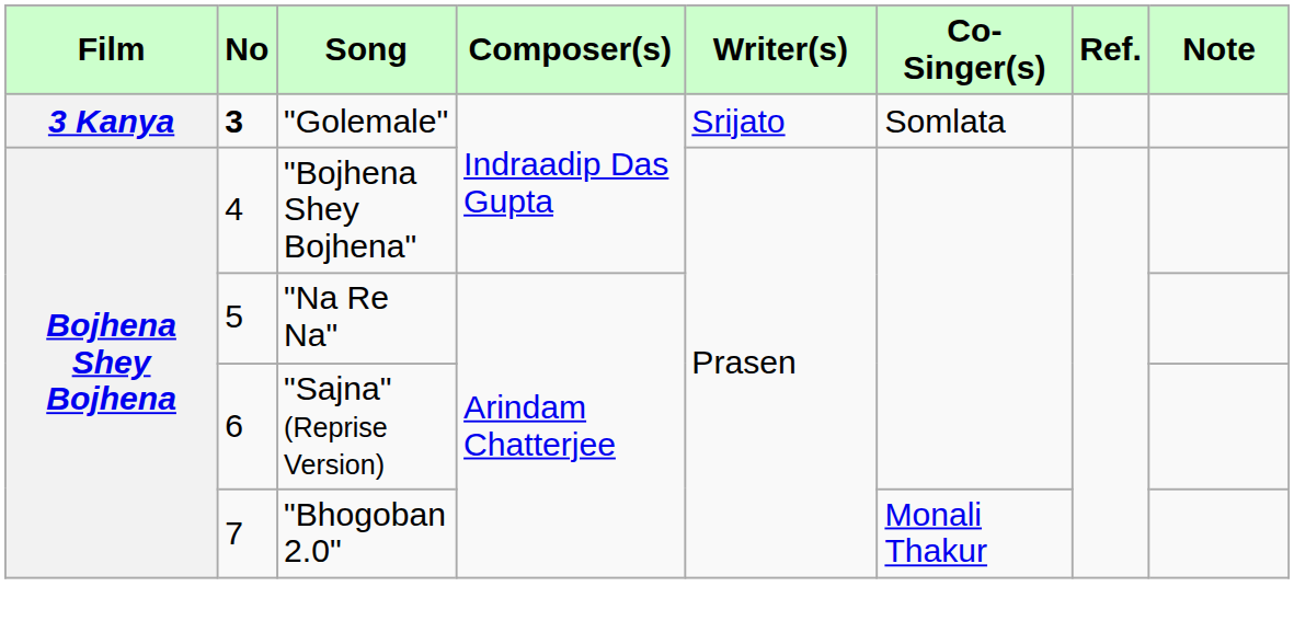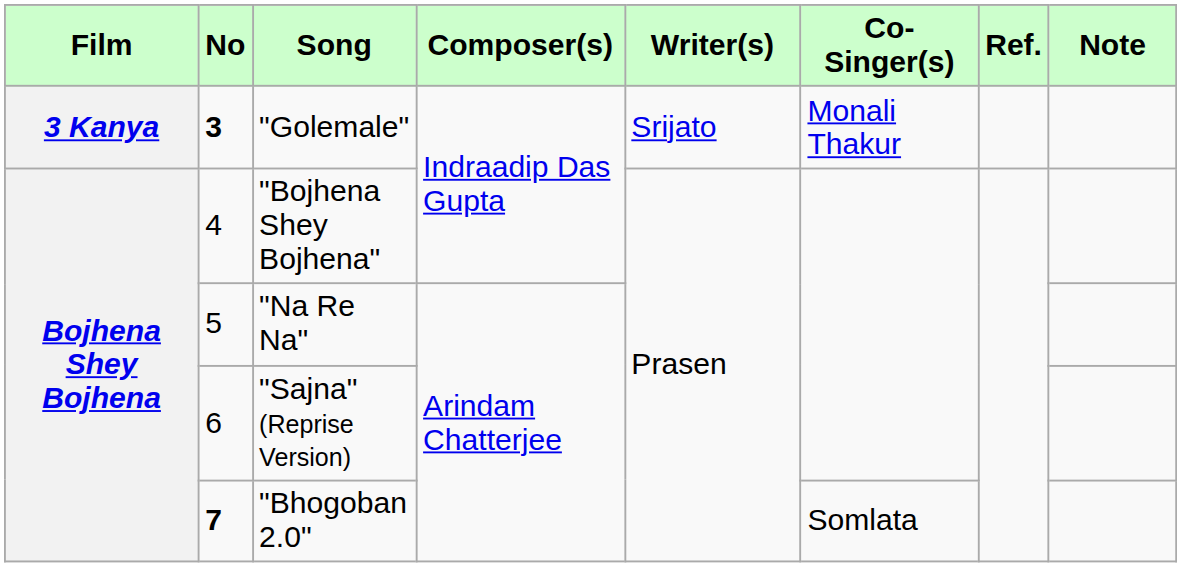 <table class="wikitable plainrowheaders" style="width:100%;" textcolor:#000;">
 <tr style="background:#cfc; text-align:center;">
 <td scope="col" style="width:18%;"><strong>Film</strong></td>
 <td scope="col" style="width:4%;"><strong>No</strong></td>
 <td scope="col" style="width:14%;"><strong>Song</strong></td>
 <td scope="col" style="width:18%;"><strong>Composer(s)</strong></td>
 <td scope="col" style="width:16%;"><strong>Writer(s)</strong></td>
 <td scope="col" style="width:16%;"><strong>Co-Singer(s)</strong></td>
 <td scope="col" style="width:2%;"><strong>Ref.</strong></td>
 <td scope="col" style="width:12%;"><strong>Note</strong></td>
 </tr>
 <tr>
 <th scope="row"><em><a href='#'>3 Kanya</a></em></th>
 <td><strong>3</strong></td>
 <td>"Golemale"</td>
 <td rowspan="2"><a href='#'>Indraadip Das Gupta</a></td>
 <td><a href='#'>Srijato</a></td>
-<td>Somlata</td>
+<td><a href='#'>Monali Thakur</a></td>
 <td></td>
 <td></td>
 </tr>
 <tr>
 <th rowspan="4" scope="row"><em><a href='#'>Bojhena Shey Bojhena</a></em></th>
 <td>4</td>
 <td>"Bojhena Shey Bojhena"</td>
 <td rowspan="4">Prasen</td>
 <td rowspan="3"></td>
 <td rowspan="4"></td>
 <td></td>
 </tr>
 <tr>
 <td>5</td>
 <td>"Na Re Na"</td>
 <td rowspan="3"><a href='#'>Arindam Chatterjee</a></td>
 <td></td>
 </tr>
 <tr>
 <td>6</td>
 <td>"Sajna"<br><small>(Reprise Version)</small></td>
 <td></td>
 </tr>
 <tr>
-<td>7</td>
+<td><strong>7</strong></td>
 <td>"Bhogoban 2.0"</td>
-<td><a href='#'>Monali Thakur</a></td>
+<td>Somlata</td>
 <td></td>
 </tr>
 </table>
